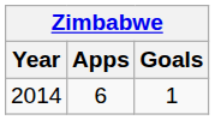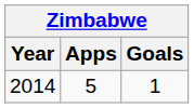 <table class="wikitable" style="text-align:center">
 <tr>
 <th colspan=4><a href='#'>Zimbabwe</a></th>
 </tr>
 <tr>
 <th>Year</th>
 <th>Apps</th>
 <th>Goals</th>
 </tr>
 <tr>
 <td>2014</td>
-<td>6</td>
+<td>5</td>
 <td>1</td>
 </tr>
 </table>
